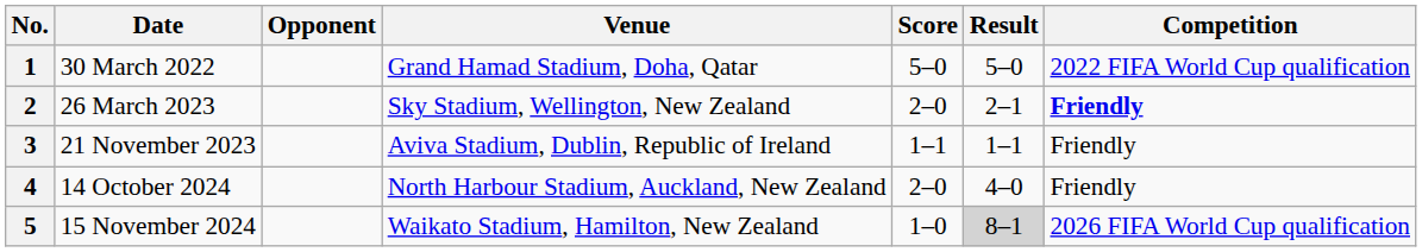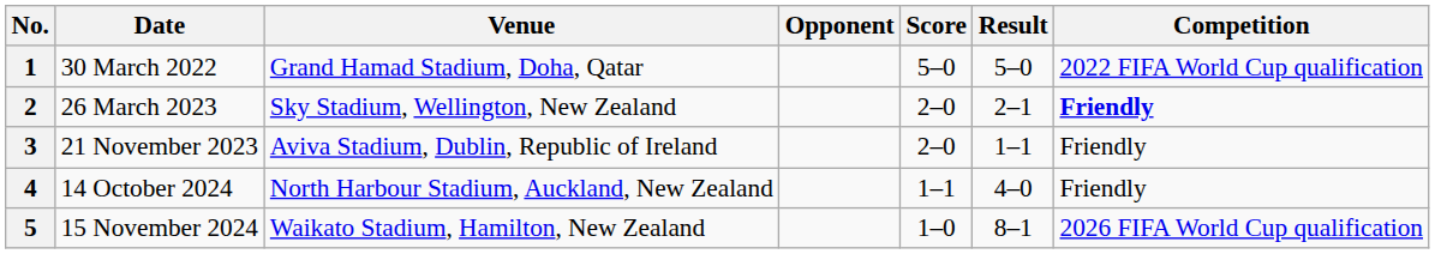 <table class="wikitable sortable">
 <tr>
 <th scope="col">No.</th>
 <th scope="col">Date</th>
+<th scope="col">Venue</th>
 <th scope="col">Opponent</th>
-<th scope="col">Venue</th>
 <th scope="col">Score</th>
 <th scope="col">Result</th>
 <th scope="col">Competition</th>
 </tr>
 <tr>
 <th>1</th>
 <td>30 March 2022</td>
+<td><a href='#'>Grand Hamad Stadium</a>, <a href='#'>Doha</a>, Qatar</td>
 <td></td>
-<td><a href='#'>Grand Hamad Stadium</a>, <a href='#'>Doha</a>, Qatar</td>
 <td style="text-align:center">5–0</td>
 <td style="text-align:center">5–0</td>
 <td><a href='#'>2022 FIFA World Cup qualification</a></td>
 </tr>
 <tr>
 <th>2</th>
 <td>26 March 2023</td>
+<td><a href='#'>Sky Stadium</a>, <a href='#'>Wellington</a>, New Zealand</td>
 <td></td>
-<td><a href='#'>Sky Stadium</a>, <a href='#'>Wellington</a>, New Zealand</td>
 <td style="text-align:center">2–0</td>
 <td style="text-align:center">2–1</td>
 <td><strong><a href='#'>Friendly</a></strong></td>
 </tr>
 <tr>
 <th>3</th>
 <td>21 November 2023</td>
+<td><a href='#'>Aviva Stadium</a>, <a href='#'>Dublin</a>, Republic of Ireland</td>
 <td></td>
-<td><a href='#'>Aviva Stadium</a>, <a href='#'>Dublin</a>, Republic of Ireland</td>
-<td style="text-align:center">1–1</td>
+<td style="text-align:center">2–0</td>
 <td style="text-align:center">1–1</td>
 <td>Friendly</td>
 </tr>
 <tr>
 <th>4</th>
 <td>14 October 2024</td>
+<td><a href='#'>North Harbour Stadium</a>, <a href='#'>Auckland</a>, New Zealand</td>
 <td></td>
-<td><a href='#'>North Harbour Stadium</a>, <a href='#'>Auckland</a>, New Zealand</td>
-<td style="text-align:center">2–0</td>
+<td style="text-align:center">1–1</td>
 <td style="text-align:center">4–0</td>
 <td>Friendly</td>
 </tr>
 <tr>
 <th>5</th>
 <td>15 November 2024</td>
+<td><a href='#'>Waikato Stadium</a>, <a href='#'>Hamilton</a>, New Zealand</td>
 <td></td>
-<td><a href='#'>Waikato Stadium</a>, <a href='#'>Hamilton</a>, New Zealand</td>
 <td style="text-align:center">1–0</td>
-<td style="background: lightgrey; text-align:center">8–1</td>
+<td style="text-align:center">8–1</td>
 <td><a href='#'>2026 FIFA World Cup qualification</a></td>
 </tr>
 </table>
